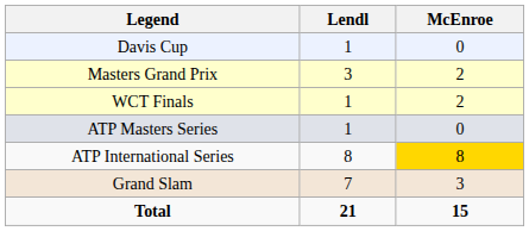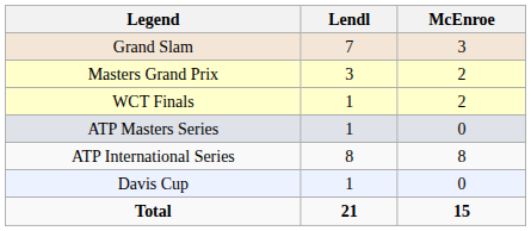 <table class=wikitable style="font-size:95%; width:30%; vertical-align:top; text-align:center;">
 <tr bgcolor="#eeeeee">
 <th><strong>Legend</strong></th>
 <th width=81><strong>Lendl</strong></th>
 <th><strong>McEnroe</strong></th>
 </tr>
-<tr bgcolor="ecf2ff">
-<td>Davis Cup</td>
-<td>1</td>
-<td>0</td>
+<tr style="background:#f3e6d7;">
+<td>Grand Slam</td>
+<td>7</td>
+<td>3</td>
 </tr>
 <tr bgcolor="ffffcc">
 <td>Masters Grand Prix</td>
 <td>3</td>
 <td>2</td>
 </tr>
 <tr bgcolor="ffffcc">
 <td>WCT Finals</td>
 <td>1</td>
 <td>2</td>
 </tr>
 <tr bgcolor="#dfe2e9">
 <td>ATP Masters Series</td>
 <td>1</td>
 <td>0</td>
 </tr>
 <tr>
 <td>ATP International Series</td>
 <td>8</td>
-<td style="background: gold;">8</td>
+<td>8</td>
 </tr>
-<tr style="background:#f3e6d7;">
-<td>Grand Slam</td>
-<td>7</td>
-<td>3</td>
+<tr bgcolor="ecf2ff">
+<td>Davis Cup</td>
+<td>1</td>
+<td>0</td>
 </tr>
 <tr>
 <td><strong>Total</strong></td>
 <td><strong>21</strong></td>
 <td><strong>15</strong></td>
 </tr>
 </table>
